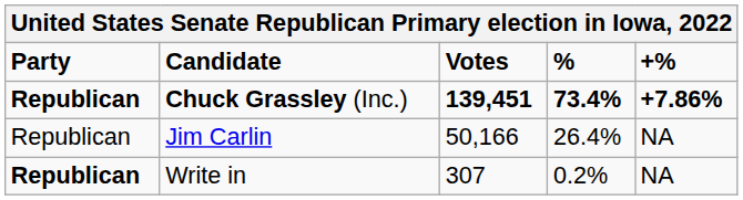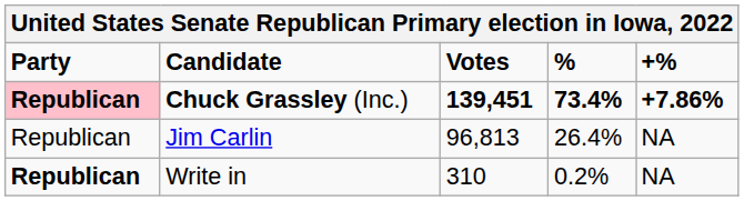 <table class="wikitable">
 <tr>
 <th colspan="5">United States Senate Republican Primary election in Iowa, 2022</th>
 </tr>
 <tr>
 <td><strong>Party</strong></td>
 <td><strong>Candidate</strong></td>
 <td><strong>Votes</strong></td>
 <td><strong>%</strong></td>
 <td><strong>+%</strong></td>
 </tr>
 <tr>
-<td><strong>Republican</strong></td>
+<td style="background: pink;"><strong>Republican</strong></td>
 <td><strong>Chuck Grassley</strong> (Inc.)</td>
 <td><strong>139,451</strong></td>
 <td><strong>73.4%</strong></td>
 <td><strong>+7.86%</strong></td>
 </tr>
 <tr>
 <td>Republican</td>
 <td><a href='#'>Jim Carlin</a></td>
-<td>50,166</td>
+<td>96,813</td>
 <td>26.4%</td>
 <td>NA</td>
 </tr>
 <tr>
 <td><strong>Republican</strong></td>
 <td>Write in</td>
-<td>307</td>
+<td>310</td>
 <td>0.2%</td>
 <td>NA</td>
 </tr>
 </table>
